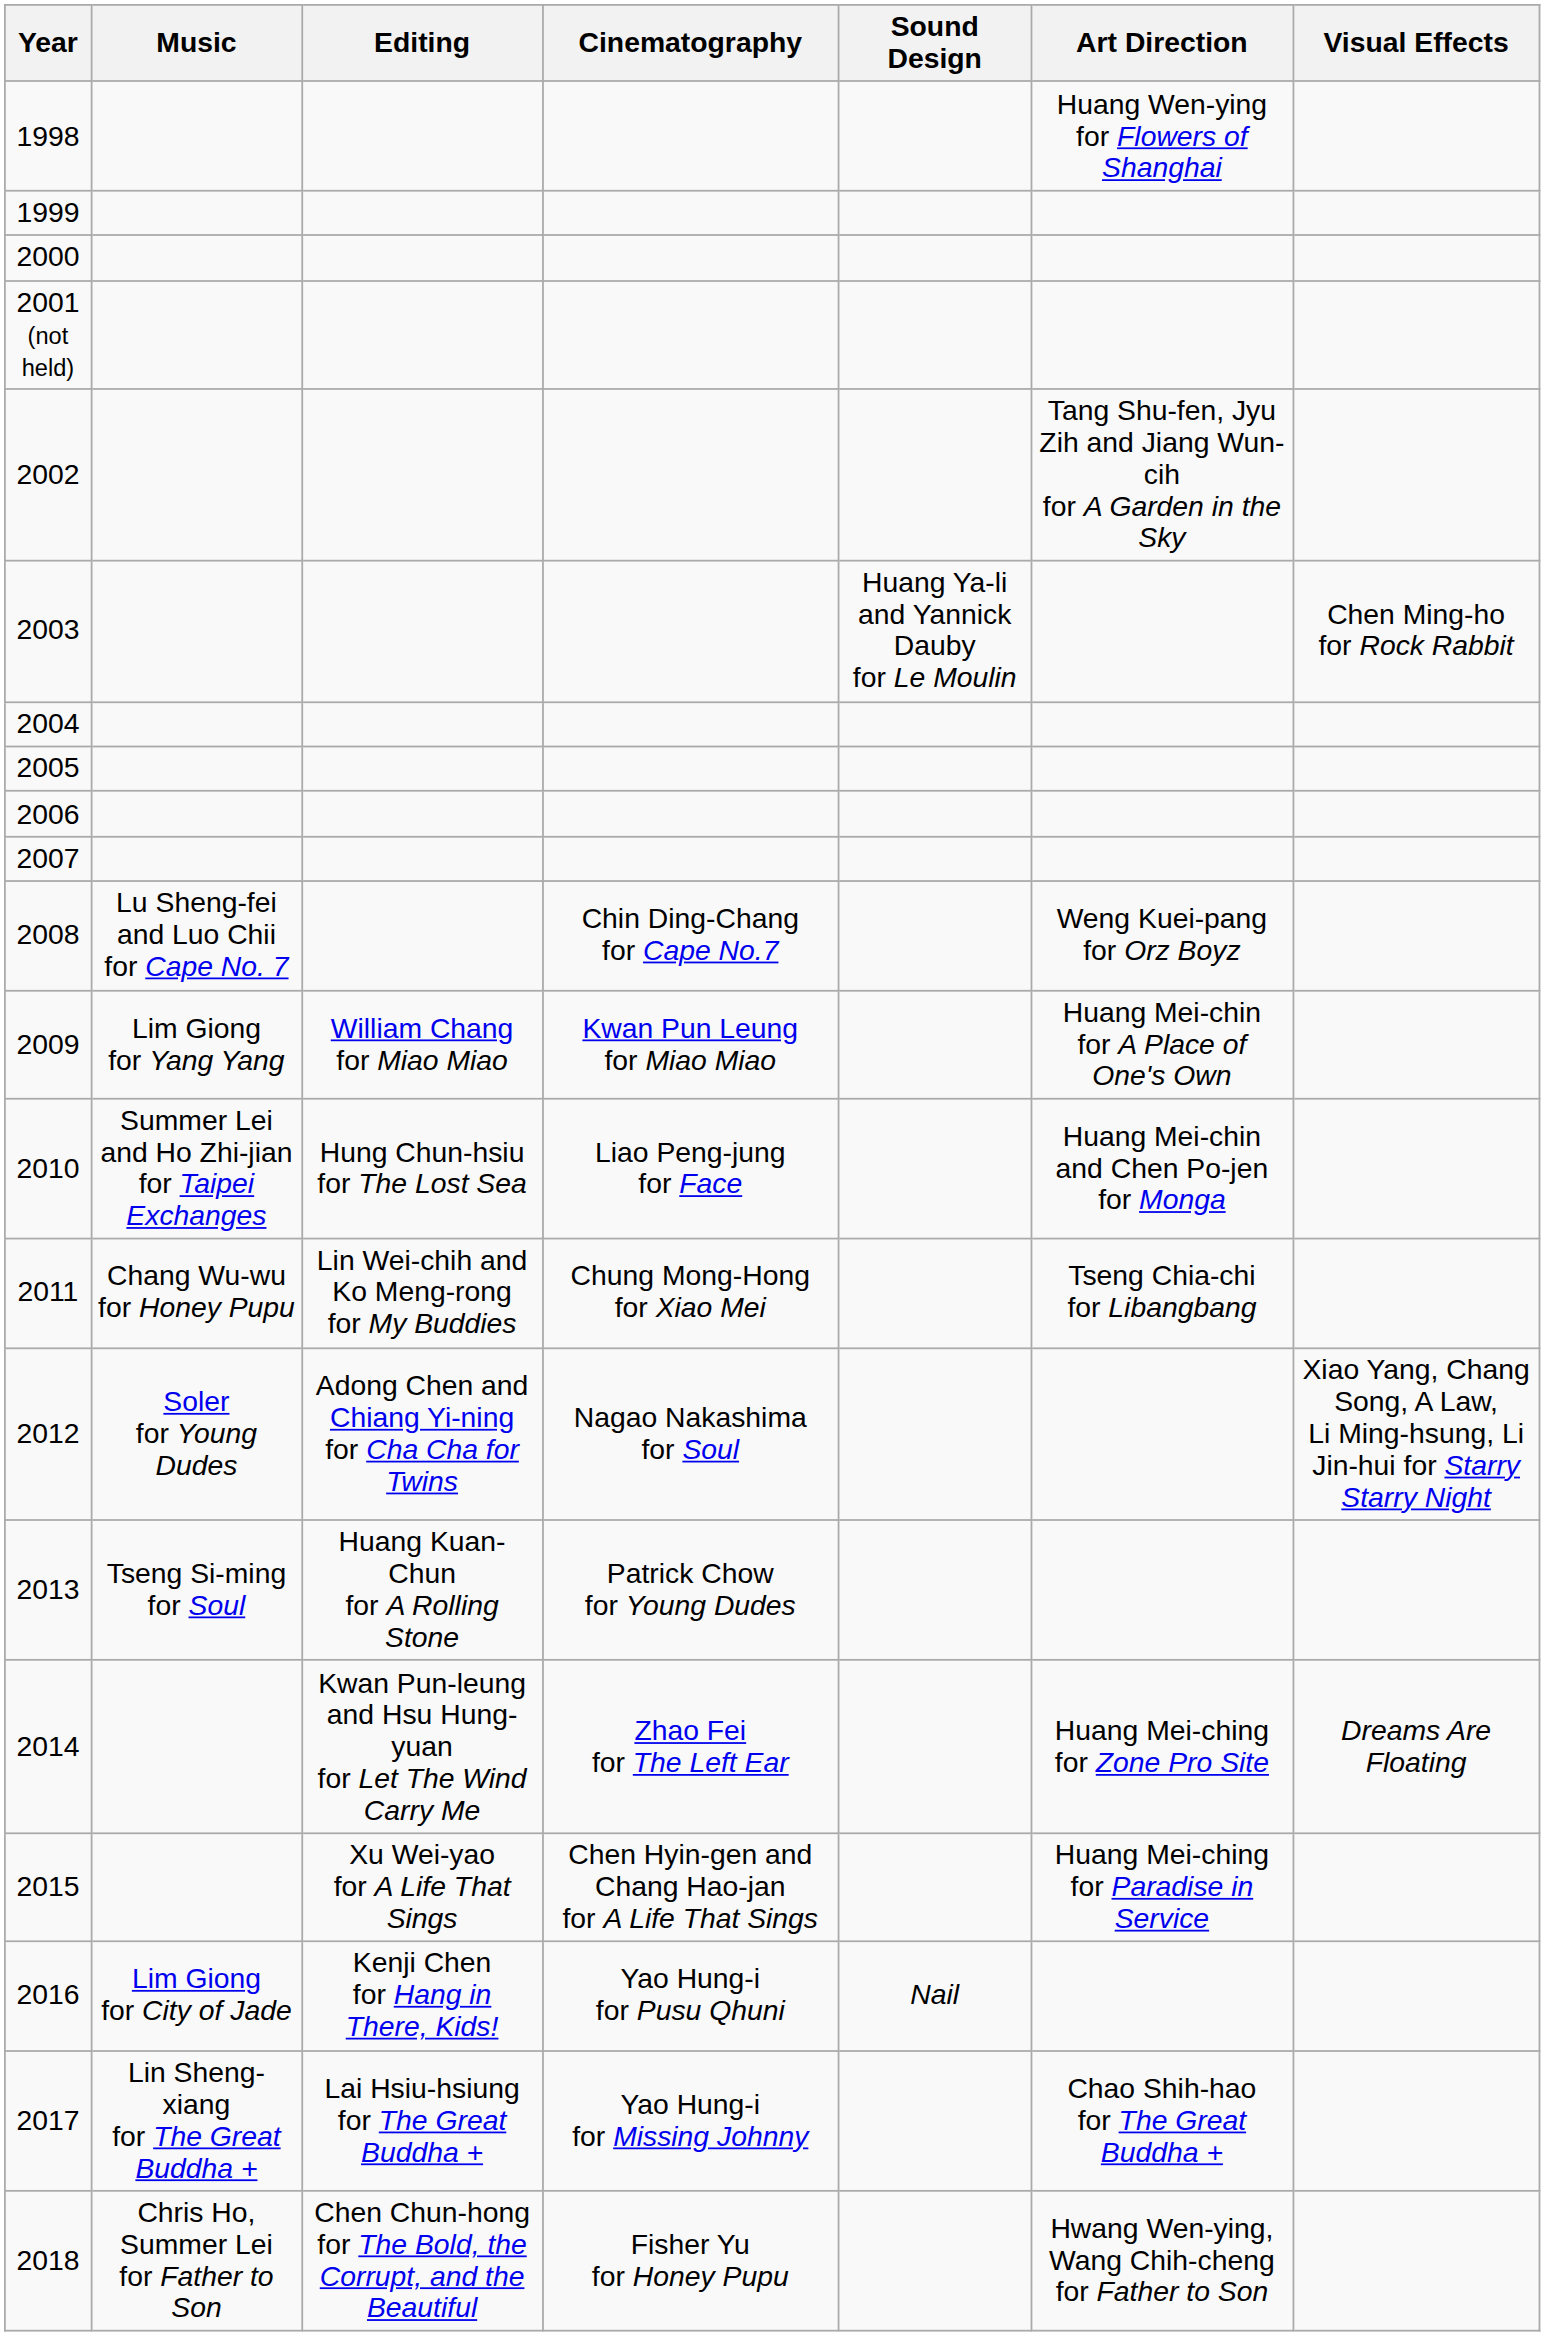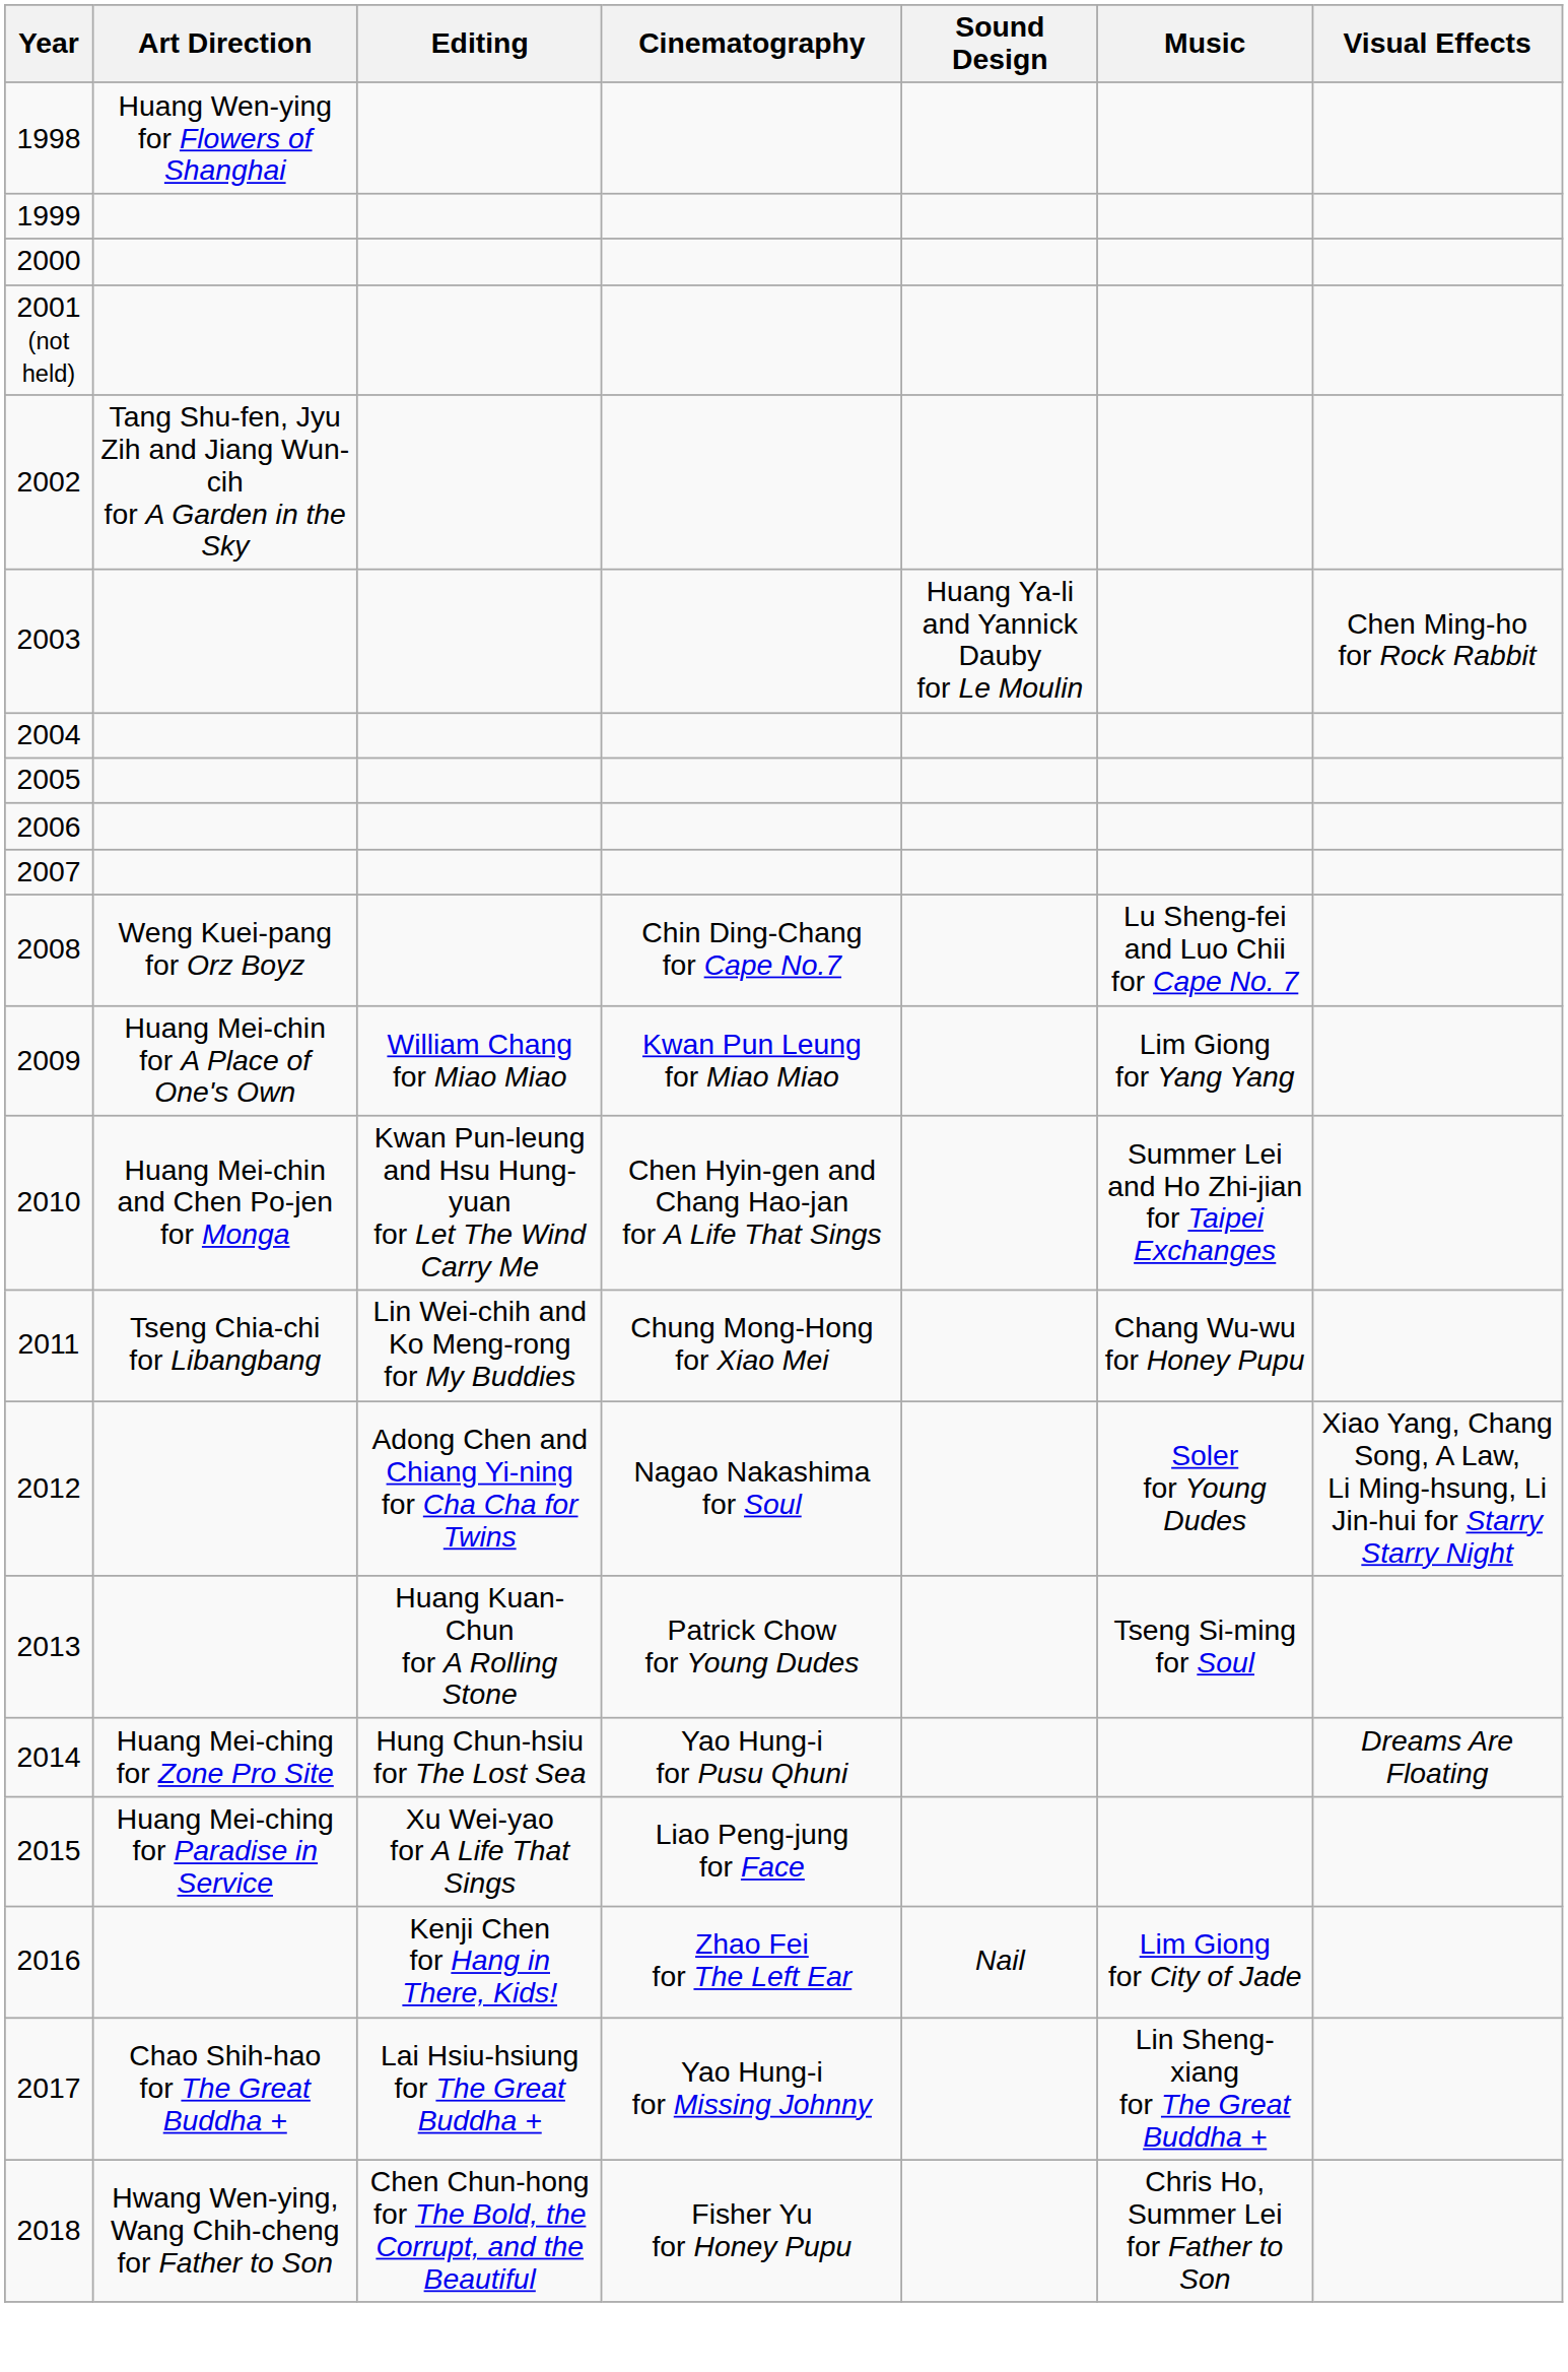 <table class="sortable wikitable" style="text-align:center">
 <tr>
 <th>Year</th>
-<th>Music</th>
+<th>Art Direction</th>
 <th>Editing</th>
 <th>Cinematography</th>
 <th>Sound Design</th>
-<th>Art Direction</th>
+<th>Music</th>
 <th>Visual Effects</th>
 </tr>
 <tr>
 <td>1998</td>
+<td>Huang Wen-ying<br> for <em><a href='#'>Flowers of Shanghai</a></em></td>
 <td></td>
 <td></td>
 <td></td>
 <td></td>
-<td>Huang Wen-ying<br> for <em><a href='#'>Flowers of Shanghai</a></em></td>
 <td></td>
 </tr>
 <tr>
 <td>1999</td>
 <td></td>
 <td></td>
 <td></td>
 <td></td>
 <td></td>
 <td></td>
 </tr>
 <tr>
 <td>2000</td>
 <td></td>
 <td></td>
 <td></td>
 <td></td>
 <td></td>
 <td></td>
 </tr>
 <tr>
 <td>2001<br><small>(not held)</small></td>
 <td></td>
 <td></td>
 <td></td>
 <td></td>
 <td></td>
 <td></td>
 </tr>
 <tr>
 <td>2002</td>
+<td>Tang Shu-fen, Jyu Zih and Jiang Wun-cih<br> for <em>A Garden in the Sky</em></td>
 <td></td>
 <td></td>
 <td></td>
 <td></td>
-<td>Tang Shu-fen, Jyu Zih and Jiang Wun-cih<br> for <em>A Garden in the Sky</em></td>
 <td></td>
 </tr>
 <tr>
 <td>2003</td>
 <td></td>
 <td></td>
 <td></td>
 <td>Huang Ya-li and Yannick Dauby<br> for <em>Le Moulin</em></td>
 <td></td>
 <td>Chen Ming-ho<br> for <em>Rock Rabbit</em></td>
 </tr>
 <tr>
 <td>2004</td>
 <td></td>
 <td></td>
 <td></td>
 <td></td>
 <td></td>
 <td></td>
 </tr>
 <tr>
 <td>2005</td>
 <td></td>
 <td></td>
 <td></td>
 <td></td>
 <td></td>
 <td></td>
 </tr>
 <tr>
 <td>2006</td>
 <td></td>
 <td></td>
 <td></td>
 <td></td>
 <td></td>
 <td></td>
 </tr>
 <tr>
 <td>2007</td>
 <td></td>
 <td></td>
 <td></td>
 <td></td>
 <td></td>
 <td></td>
 </tr>
 <tr>
 <td>2008</td>
-<td>Lu Sheng-fei and Luo Chii<br> for <em><a href='#'>Cape No. 7</a></em></td>
+<td>Weng Kuei-pang<br> for <em>Orz Boyz</em></td>
 <td></td>
 <td>Chin Ding-Chang<br> for <em><a href='#'>Cape No.7</a></em></td>
 <td></td>
-<td>Weng Kuei-pang<br> for <em>Orz Boyz</em></td>
+<td>Lu Sheng-fei and Luo Chii<br> for <em><a href='#'>Cape No. 7</a></em></td>
 <td></td>
 </tr>
 <tr>
 <td>2009</td>
-<td>Lim Giong<br> for <em>Yang Yang</em></td>
+<td>Huang Mei-chin<br> for <em>A Place of One's Own</em></td>
 <td><a href='#'>William Chang</a><br>for <em>Miao Miao</em></td>
 <td><a href='#'>Kwan Pun Leung</a><br> for <em>Miao Miao</em></td>
 <td></td>
-<td>Huang Mei-chin<br> for <em>A Place of One's Own</em></td>
+<td>Lim Giong<br> for <em>Yang Yang</em></td>
 <td></td>
 </tr>
 <tr>
 <td>2010</td>
+<td>Huang Mei-chin and Chen Po-jen<br> for <em><a href='#'>Monga</a></em></td>
+<td>Kwan Pun-leung and Hsu Hung-yuan<br>for <em>Let The Wind Carry Me</em></td>
+<td>Chen Hyin-gen and Chang Hao-jan<br> for <em>A Life That Sings</em></td>
+<td></td>
 <td>Summer Lei and Ho Zhi-jian<br> for <em><a href='#'>Taipei Exchanges</a></em></td>
-<td>Hung Chun-hsiu <br>for <em>The Lost Sea</em></td>
-<td>Liao Peng-jung<br> for <em><a href='#'>Face</a></em></td>
-<td></td>
-<td>Huang Mei-chin and Chen Po-jen<br> for <em><a href='#'>Monga</a></em></td>
 <td></td>
 </tr>
 <tr>
 <td>2011</td>
-<td>Chang Wu-wu<br> for <em>Honey Pupu</em></td>
+<td>Tseng Chia-chi<br> for <em>Libangbang</em></td>
 <td>Lin Wei-chih and Ko Meng-rong<br>for <em>My Buddies</em></td>
 <td>Chung Mong-Hong<br> for <em>Xiao Mei</em></td>
 <td></td>
-<td>Tseng Chia-chi<br> for <em>Libangbang</em></td>
+<td>Chang Wu-wu<br> for <em>Honey Pupu</em></td>
 <td></td>
 </tr>
 <tr>
 <td>2012</td>
-<td><a href='#'>Soler</a><br> for <em>Young Dudes</em></td>
+<td></td>
 <td>Adong Chen and <a href='#'>Chiang Yi-ning</a><br>for <em><a href='#'>Cha Cha for Twins</a></em></td>
 <td>Nagao Nakashima<br> for <em><a href='#'>Soul</a></em></td>
 <td></td>
-<td></td>
+<td><a href='#'>Soler</a><br> for <em>Young Dudes</em></td>
 <td>Xiao Yang, Chang Song, A Law,<br> Li Ming-hsung, Li Jin-hui for <em><a href='#'>Starry Starry Night</a></em></td>
 </tr>
 <tr>
 <td>2013</td>
-<td>Tseng Si-ming<br> for <em><a href='#'>Soul</a></em></td>
+<td></td>
 <td>Huang Kuan-Chun<br>for <em>A Rolling Stone</em></td>
 <td>Patrick Chow<br> for <em>Young Dudes</em></td>
+<td></td>
+<td>Tseng Si-ming<br> for <em><a href='#'>Soul</a></em></td>
+<td></td>
+</tr>
+<tr>
+<td>2014</td>
+<td>Huang Mei-ching<br> for <em><a href='#'>Zone Pro Site</a></em></td>
+<td>Hung Chun-hsiu <br>for <em>The Lost Sea</em></td>
+<td>Yao Hung-i<br> for <em>Pusu Qhuni</em></td>
+<td></td>
+<td></td>
+<td><em>Dreams Are Floating</em></td>
+</tr>
+<tr>
+<td>2015</td>
+<td>Huang Mei-ching<br> for <em><a href='#'>Paradise in Service</a></em></td>
+<td>Xu Wei-yao <br>for <em>A Life That Sings</em></td>
+<td>Liao Peng-jung<br> for <em><a href='#'>Face</a></em></td>
 <td></td>
 <td></td>
 <td></td>
 </tr>
 <tr>
-<td>2014</td>
+<td>2016</td>
 <td></td>
-<td>Kwan Pun-leung and Hsu Hung-yuan<br>for <em>Let The Wind Carry Me</em></td>
+<td>Kenji Chen <br>for <em><a href='#'>Hang in There, Kids!</a></em></td>
 <td><a href='#'>Zhao Fei</a><br> for <em><a href='#'>The Left Ear</a></em></td>
-<td></td>
-<td>Huang Mei-ching<br> for <em><a href='#'>Zone Pro Site</a></em></td>
-<td><em>Dreams Are Floating</em></td>
-</tr>
-<tr>
-<td>2015</td>
-<td></td>
-<td>Xu Wei-yao <br>for <em>A Life That Sings</em></td>
-<td>Chen Hyin-gen and Chang Hao-jan<br> for <em>A Life That Sings</em></td>
-<td></td>
-<td>Huang Mei-ching<br> for <em><a href='#'>Paradise in Service</a></em></td>
-<td></td>
-</tr>
-<tr>
-<td>2016</td>
+<td><em>Nail</em></td>
 <td><a href='#'>Lim Giong</a><br>for <em>City of Jade</em></td>
-<td>Kenji Chen <br>for <em><a href='#'>Hang in There, Kids!</a></em></td>
-<td>Yao Hung-i<br> for <em>Pusu Qhuni</em></td>
-<td><em>Nail</em></td>
-<td></td>
 <td></td>
 </tr>
 <tr>
 <td>2017</td>
-<td>Lin Sheng-xiang<br>for <em><a href='#'>The Great Buddha +</a></em></td>
+<td>Chao Shih-hao<br> for <em><a href='#'>The Great Buddha +</a></em></td>
 <td>Lai Hsiu-hsiung <br>for <em><a href='#'>The Great Buddha +</a></em></td>
 <td>Yao Hung-i<br> for <em><a href='#'>Missing Johnny</a></em></td>
 <td></td>
-<td>Chao Shih-hao<br> for <em><a href='#'>The Great Buddha +</a></em></td>
+<td>Lin Sheng-xiang<br>for <em><a href='#'>The Great Buddha +</a></em></td>
 <td></td>
 </tr>
 <tr>
 <td>2018</td>
-<td>Chris Ho, Summer Lei<br>for <em>Father to Son</em></td>
+<td>Hwang Wen-ying, Wang Chih-cheng<br>for <em>Father to Son</em></td>
 <td>Chen Chun-hong <br>for <em><a href='#'>The Bold, the Corrupt, and the Beautiful</a></em></td>
 <td>Fisher Yu<br> for <em>Honey Pupu</em></td>
 <td></td>
-<td>Hwang Wen-ying, Wang Chih-cheng<br>for <em>Father to Son</em></td>
+<td>Chris Ho, Summer Lei<br>for <em>Father to Son</em></td>
 <td></td>
 </tr>
 </table>
